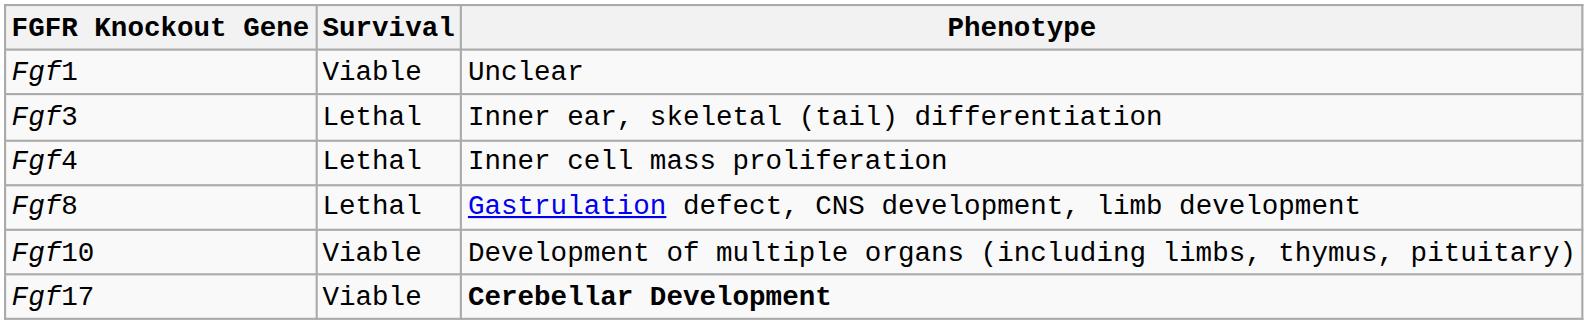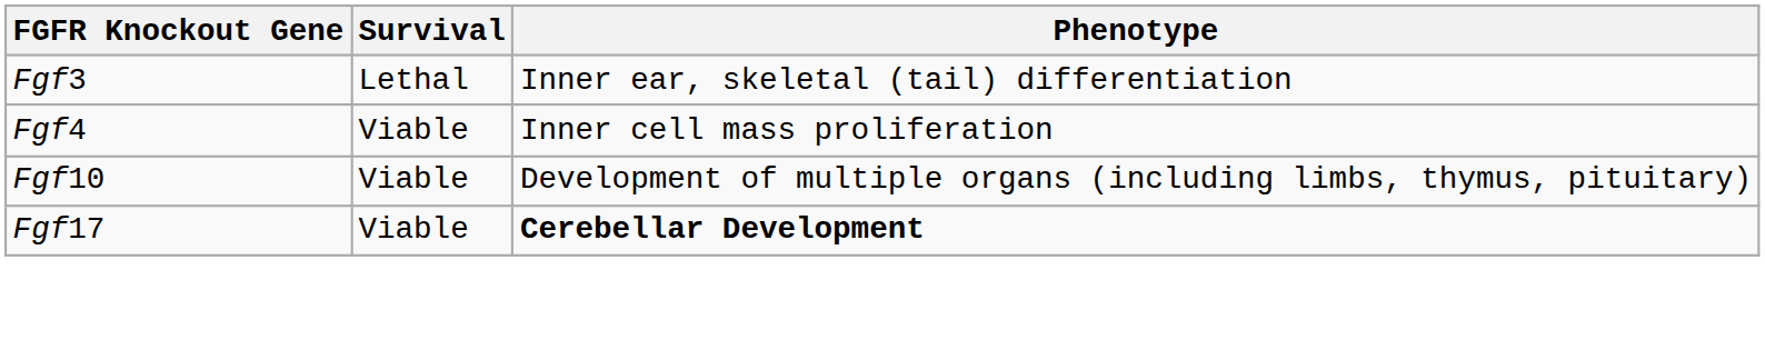 <table class="wikitable">
 <tr>
 <th>FGFR Knockout Gene</th>
 <th>Survival</th>
 <th>Phenotype</th>
-</tr>
-<tr>
-<td><em>Fgf</em>1</td>
-<td>Viable</td>
-<td>Unclear</td>
 </tr>
 <tr>
 <td><em>Fgf</em>3</td>
 <td>Lethal</td>
 <td>Inner ear, skeletal (tail) differentiation</td>
 </tr>
 <tr>
 <td><em>Fgf</em>4</td>
-<td>Lethal</td>
+<td>Viable</td>
 <td>Inner cell mass proliferation</td>
-</tr>
-<tr>
-<td><em>Fgf</em>8</td>
-<td>Lethal</td>
-<td><a href='#'>Gastrulation</a> defect, CNS development, limb development</td>
 </tr>
 <tr>
 <td><em>Fgf</em>10</td>
 <td>Viable</td>
 <td>Development of multiple organs (including limbs, thymus, pituitary)</td>
 </tr>
 <tr>
 <td><em>Fgf</em>17</td>
 <td>Viable</td>
 <td><strong>Cerebellar Development</strong></td>
 </tr>
 </table>
